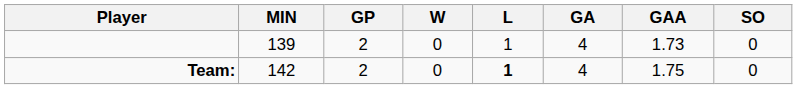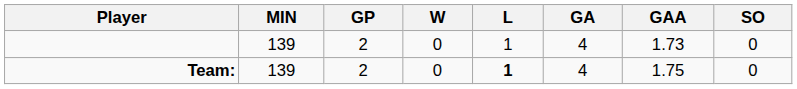 <table class="wikitable sortable" width="60%">
 <tr>
 <th bgcolor="#DDDDFF" width="10%">Player</th>
 <th width="3%" bgcolor="#DDDDFF" title="Minutes played">MIN</th>
 <th width="3%" bgcolor="#DDDDFF" title="Games played in">GP</th>
 <th width="3%" bgcolor="#DDDDFF" title="Wins">W</th>
 <th width="3%" bgcolor="#DDDDFF"title="Losses">L</th>
 <th width="3%" bgcolor="#DDDDFF" title="Goals against">GA</th>
 <th width="3%" bgcolor="#DDDDFF" title="Goals against average">GAA</th>
 <th width="3%" bgcolor="#DDDDFF" title="Shut-outs">SO</th>
 </tr>
 <tr align="center">
 <td align="right"></td>
 <td>139</td>
 <td>2</td>
 <td>0</td>
 <td>1</td>
 <td>4</td>
 <td>1.73</td>
 <td>0</td>
 </tr>
 <tr align="center">
 <td align="right"><strong>Team:</strong></td>
-<td>142</td>
+<td>139</td>
 <td>2</td>
 <td>0</td>
 <td><strong>1</strong></td>
 <td>4</td>
 <td>1.75</td>
 <td>0</td>
 </tr>
 </table>
